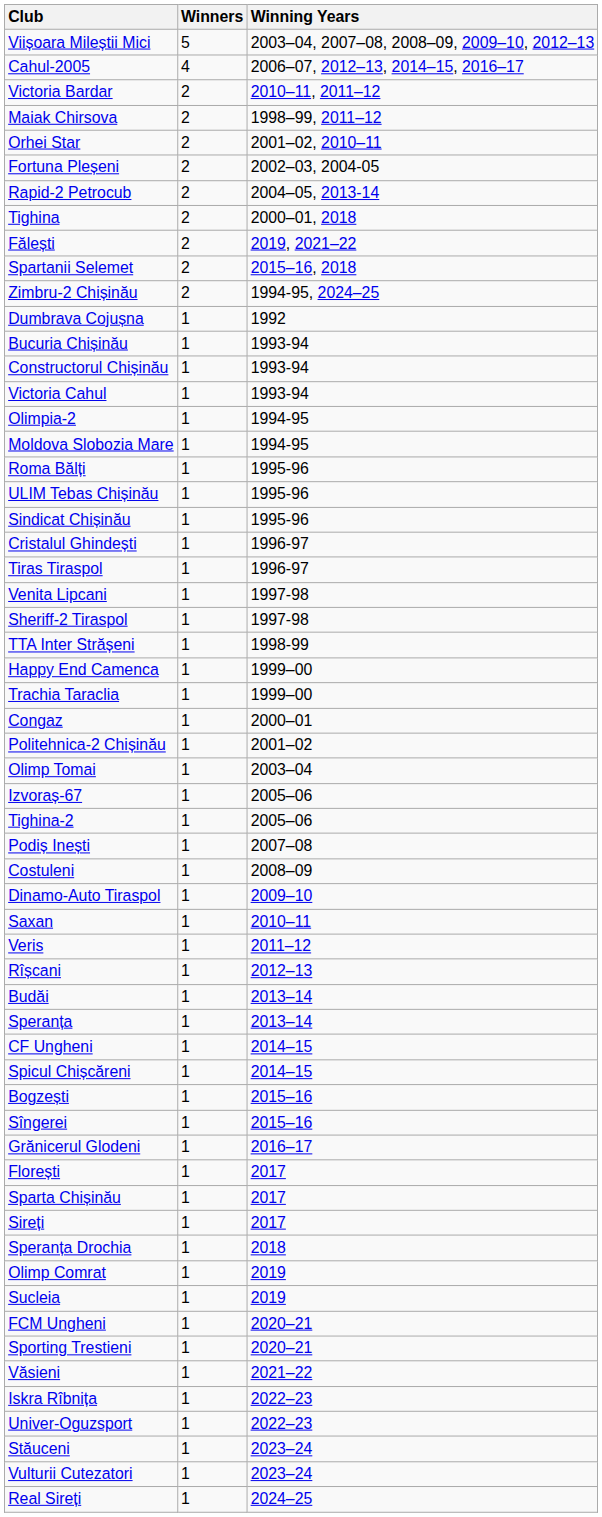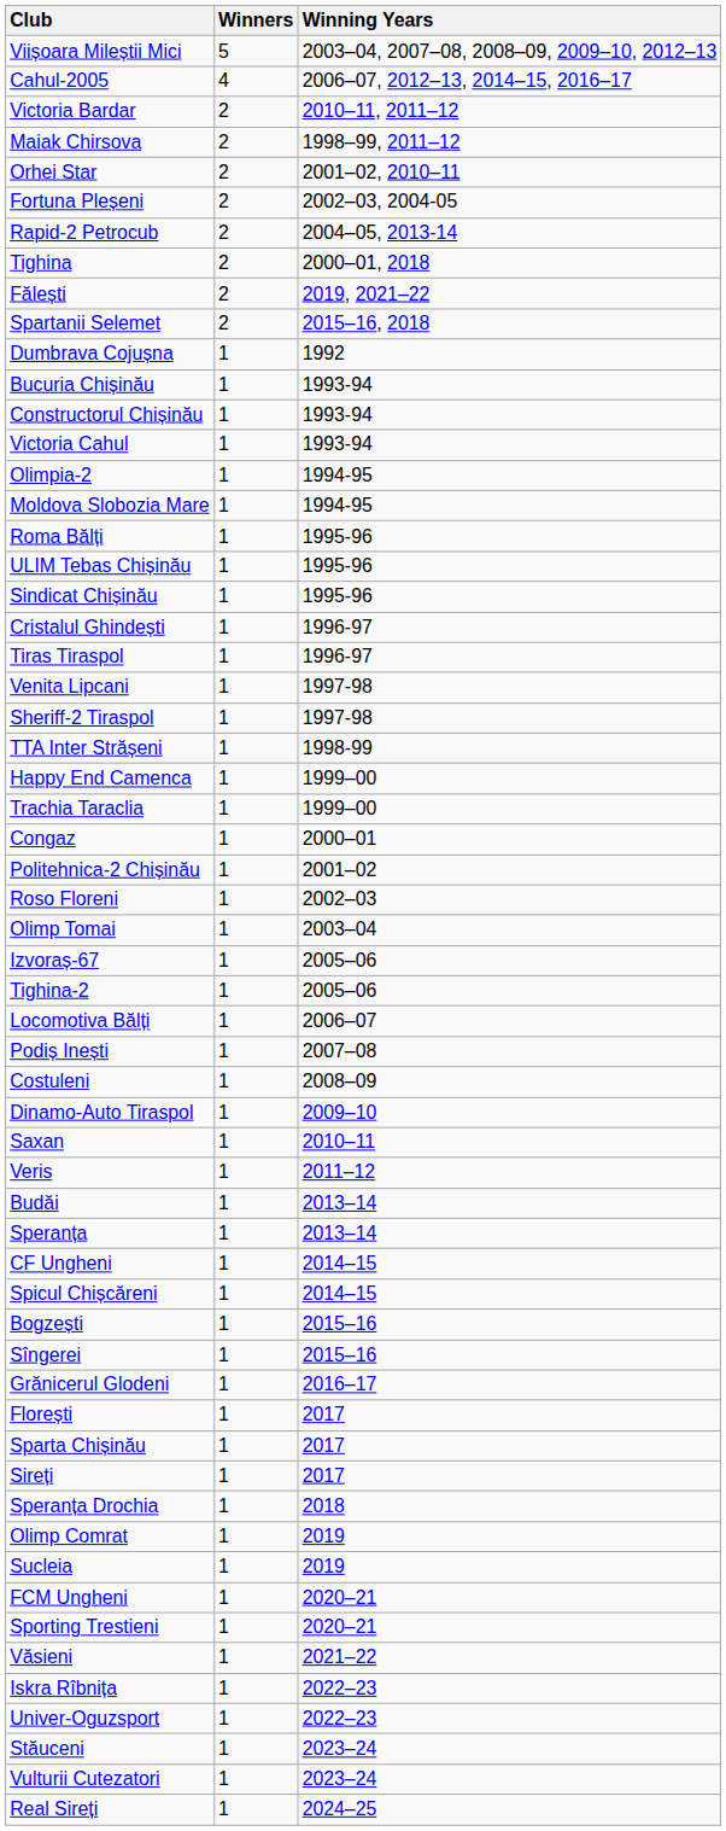 <table class=wikitable>
 <tr>
 <th style="text-align:left">Club</th>
 <th style="text-align:left">Winners</th>
 <th style="text-align:left">Winning Years</th>
 </tr>
 <tr>
 <td><a href='#'>Viișoara Mileștii Mici</a></td>
 <td>5</td>
 <td>2003–04, 2007–08, 2008–09, <a href='#'>2009–10</a>, <a href='#'>2012–13</a></td>
 </tr>
 <tr>
 <td><a href='#'>Cahul-2005</a></td>
 <td>4</td>
 <td>2006–07, <a href='#'>2012–13</a>, <a href='#'>2014–15</a>, <a href='#'>2016–17</a></td>
 </tr>
 <tr>
 <td><a href='#'>Victoria Bardar</a></td>
 <td>2</td>
 <td><a href='#'>2010–11</a>, <a href='#'>2011–12</a></td>
 </tr>
 <tr>
 <td><a href='#'>Maiak Chirsova</a></td>
 <td>2</td>
 <td>1998–99, <a href='#'>2011–12</a></td>
 </tr>
 <tr>
 <td><a href='#'>Orhei Star</a></td>
 <td>2</td>
 <td>2001–02, <a href='#'>2010–11</a></td>
 </tr>
 <tr>
 <td><a href='#'>Fortuna Pleșeni</a></td>
 <td>2</td>
 <td>2002–03, 2004-05</td>
 </tr>
 <tr>
 <td><a href='#'>Rapid-2 Petrocub</a></td>
 <td>2</td>
 <td>2004–05, <a href='#'>2013-14</a></td>
 </tr>
 <tr>
 <td><a href='#'>Tighina</a></td>
 <td>2</td>
 <td>2000–01, <a href='#'>2018</a></td>
 </tr>
 <tr>
 <td><a href='#'>Fălești</a></td>
 <td>2</td>
 <td><a href='#'>2019</a>, <a href='#'>2021–22</a></td>
 </tr>
 <tr>
 <td><a href='#'>Spartanii Selemet</a></td>
 <td>2</td>
 <td><a href='#'>2015–16</a>, <a href='#'>2018</a></td>
-</tr>
-<tr>
-<td><a href='#'>Zimbru-2 Chișinău</a></td>
-<td>2</td>
-<td>1994-95,  <a href='#'>2024–25</a></td>
 </tr>
 <tr>
 <td><a href='#'>Dumbrava Cojușna</a></td>
 <td>1</td>
 <td>1992</td>
 </tr>
 <tr>
 <td><a href='#'>Bucuria Chișinău</a></td>
 <td>1</td>
 <td>1993-94</td>
 </tr>
 <tr>
 <td><a href='#'>Constructorul Chișinău</a></td>
 <td>1</td>
 <td>1993-94</td>
 </tr>
 <tr>
 <td><a href='#'>Victoria Cahul</a></td>
 <td>1</td>
 <td>1993-94</td>
 </tr>
 <tr>
 <td><a href='#'>Olimpia-2</a></td>
 <td>1</td>
 <td>1994-95</td>
 </tr>
 <tr>
 <td><a href='#'>Moldova Slobozia Mare</a></td>
 <td>1</td>
 <td>1994-95</td>
 </tr>
 <tr>
 <td><a href='#'>Roma Bălți</a></td>
 <td>1</td>
 <td>1995-96</td>
 </tr>
 <tr>
 <td><a href='#'>ULIM Tebas Chișinău</a></td>
 <td>1</td>
 <td>1995-96</td>
 </tr>
 <tr>
 <td><a href='#'>Sindicat Chișinău</a></td>
 <td>1</td>
 <td>1995-96</td>
 </tr>
 <tr>
 <td><a href='#'>Cristalul Ghindești</a></td>
 <td>1</td>
 <td>1996-97</td>
 </tr>
 <tr>
 <td><a href='#'>Tiras Tiraspol</a></td>
 <td>1</td>
 <td>1996-97</td>
 </tr>
 <tr>
 <td><a href='#'>Venita Lipcani</a></td>
 <td>1</td>
 <td>1997-98</td>
 </tr>
 <tr>
 <td><a href='#'>Sheriff-2 Tiraspol</a></td>
 <td>1</td>
 <td>1997-98</td>
 </tr>
 <tr>
 <td><a href='#'>TTA Inter Strășeni</a></td>
 <td>1</td>
 <td>1998-99</td>
 </tr>
 <tr>
 <td><a href='#'>Happy End Camenca</a></td>
 <td>1</td>
 <td>1999–00</td>
 </tr>
 <tr>
 <td><a href='#'>Trachia Taraclia</a></td>
 <td>1</td>
 <td>1999–00</td>
 </tr>
 <tr>
 <td><a href='#'>Congaz</a></td>
 <td>1</td>
 <td>2000–01</td>
 </tr>
 <tr>
 <td><a href='#'>Politehnica-2 Chișinău</a></td>
 <td>1</td>
 <td>2001–02</td>
 </tr>
 <tr>
+<td><a href='#'>Roso Floreni</a></td>
+<td>1</td>
+<td>2002–03</td>
+</tr>
+<tr>
 <td><a href='#'>Olimp Tomai</a></td>
 <td>1</td>
 <td>2003–04</td>
 </tr>
 <tr>
 <td><a href='#'>Izvoraș-67</a></td>
 <td>1</td>
 <td>2005–06</td>
 </tr>
 <tr>
 <td><a href='#'>Tighina-2</a></td>
 <td>1</td>
 <td>2005–06</td>
+</tr>
+<tr>
+<td><a href='#'>Locomotiva Bălți</a></td>
+<td>1</td>
+<td>2006–07</td>
 </tr>
 <tr>
 <td><a href='#'>Podiș Inești</a></td>
 <td>1</td>
 <td>2007–08</td>
 </tr>
 <tr>
 <td><a href='#'>Costuleni</a></td>
 <td>1</td>
 <td>2008–09</td>
 </tr>
 <tr>
 <td><a href='#'>Dinamo-Auto Tiraspol</a></td>
 <td>1</td>
 <td><a href='#'>2009–10</a></td>
 </tr>
 <tr>
 <td><a href='#'>Saxan</a></td>
 <td>1</td>
 <td><a href='#'>2010–11</a></td>
 </tr>
 <tr>
 <td><a href='#'>Veris</a></td>
 <td>1</td>
 <td><a href='#'>2011–12</a></td>
-</tr>
-<tr>
-<td><a href='#'>Rîșcani</a></td>
-<td>1</td>
-<td><a href='#'>2012–13</a></td>
 </tr>
 <tr>
 <td><a href='#'>Budăi</a></td>
 <td>1</td>
 <td><a href='#'>2013–14</a></td>
 </tr>
 <tr>
 <td><a href='#'>Speranța</a></td>
 <td>1</td>
 <td><a href='#'>2013–14</a></td>
 </tr>
 <tr>
 <td><a href='#'>CF Ungheni</a></td>
 <td>1</td>
 <td><a href='#'>2014–15</a></td>
 </tr>
 <tr>
 <td><a href='#'>Spicul Chișcăreni</a></td>
 <td>1</td>
 <td><a href='#'>2014–15</a></td>
 </tr>
 <tr>
 <td><a href='#'>Bogzești</a></td>
 <td>1</td>
 <td><a href='#'>2015–16</a></td>
 </tr>
 <tr>
 <td><a href='#'>Sîngerei</a></td>
 <td>1</td>
 <td><a href='#'>2015–16</a></td>
 </tr>
 <tr>
 <td><a href='#'>Grănicerul Glodeni</a></td>
 <td>1</td>
 <td><a href='#'>2016–17</a></td>
 </tr>
 <tr>
 <td><a href='#'>Florești</a></td>
 <td>1</td>
 <td><a href='#'>2017</a></td>
 </tr>
 <tr>
 <td><a href='#'>Sparta Chișinău</a></td>
 <td>1</td>
 <td><a href='#'>2017</a></td>
 </tr>
 <tr>
 <td><a href='#'>Sireți</a></td>
 <td>1</td>
 <td><a href='#'>2017</a></td>
 </tr>
 <tr>
 <td><a href='#'>Speranța Drochia</a></td>
 <td>1</td>
 <td><a href='#'>2018</a></td>
 </tr>
 <tr>
 <td><a href='#'>Olimp Comrat</a></td>
 <td>1</td>
 <td><a href='#'>2019</a></td>
 </tr>
 <tr>
 <td><a href='#'>Sucleia</a></td>
 <td>1</td>
 <td><a href='#'>2019</a></td>
 </tr>
 <tr>
 <td><a href='#'>FCM Ungheni</a></td>
 <td>1</td>
 <td><a href='#'>2020–21</a></td>
 </tr>
 <tr>
 <td><a href='#'>Sporting Trestieni</a></td>
 <td>1</td>
 <td><a href='#'>2020–21</a></td>
 </tr>
 <tr>
 <td><a href='#'>Văsieni</a></td>
 <td>1</td>
 <td><a href='#'>2021–22</a></td>
 </tr>
 <tr>
 <td><a href='#'>Iskra Rîbnița</a></td>
 <td>1</td>
 <td><a href='#'>2022–23</a></td>
 </tr>
 <tr>
 <td><a href='#'>Univer-Oguzsport</a></td>
 <td>1</td>
 <td><a href='#'>2022–23</a></td>
 </tr>
 <tr>
 <td><a href='#'>Stăuceni</a></td>
 <td>1</td>
 <td><a href='#'>2023–24</a></td>
 </tr>
 <tr>
 <td><a href='#'>Vulturii Cutezatori</a></td>
 <td>1</td>
 <td><a href='#'>2023–24</a></td>
 </tr>
 <tr>
 <td><a href='#'>Real Sireți</a></td>
 <td>1</td>
 <td><a href='#'>2024–25</a></td>
 </tr>
 </table>
